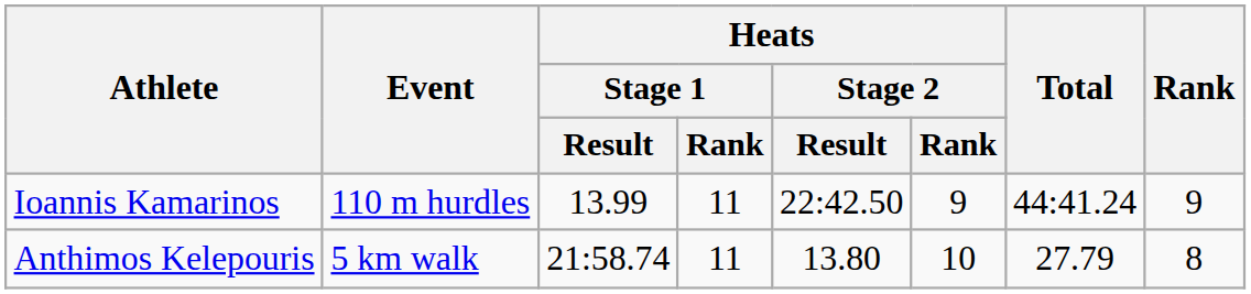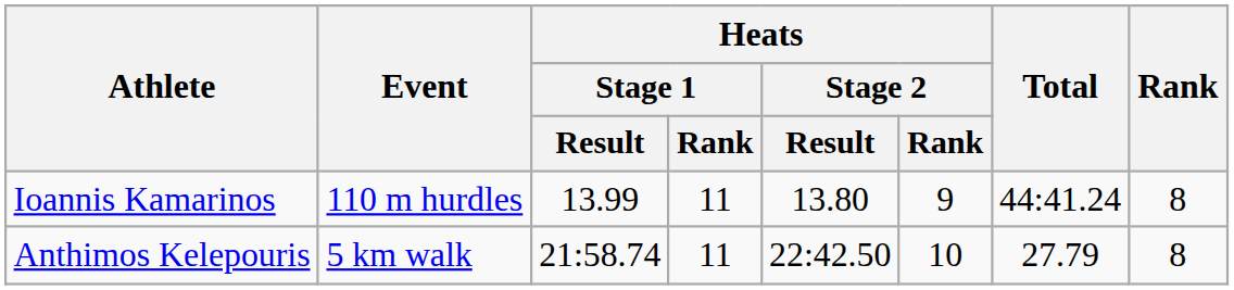 <table class="wikitable" style="font-size:90%">
 <tr>
 <th rowspan=3>Athlete</th>
 <th rowspan=3>Event</th>
 <th colspan=4>Heats</th>
 <th rowspan=3>Total</th>
 <th rowspan=3>Rank</th>
 </tr>
 <tr style="font-size:95%">
 <th colspan=2>Stage 1</th>
 <th colspan=2>Stage 2</th>
 </tr>
 <tr style="font-size:95%">
 <th>Result</th>
 <th>Rank</th>
 <th>Result</th>
 <th>Rank</th>
 </tr>
 <tr align=center>
 <td align=left><a href='#'>Ioannis Kamarinos</a></td>
 <td align=left><a href='#'>110 m hurdles</a></td>
 <td>13.99</td>
 <td>11</td>
-<td>22:42.50</td>
+<td>13.80</td>
 <td>9</td>
 <td>44:41.24</td>
-<td>9</td>
+<td>8</td>
 </tr>
 <tr align=center>
 <td align=left><a href='#'>Anthimos Kelepouris</a></td>
 <td align=left><a href='#'>5 km walk</a></td>
 <td>21:58.74</td>
 <td>11</td>
-<td>13.80</td>
+<td>22:42.50</td>
 <td>10</td>
 <td>27.79</td>
 <td>8</td>
 </tr>
 </table>
